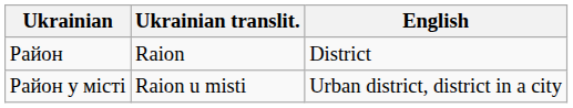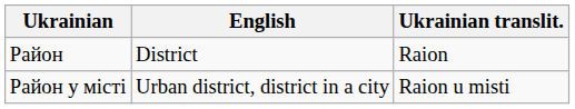 <table class="wikitable sortable">
 <tr>
 <th>Ukrainian</th>
+<th>English</th>
 <th>Ukrainian translit.</th>
-<th>English</th>
 </tr>
 <tr>
 <td>Район</td>
+<td>District</td>
 <td>Raion</td>
-<td>District</td>
 </tr>
 <tr>
 <td>Район у місті</td>
+<td>Urban district, district in a city</td>
 <td>Raion u misti</td>
-<td>Urban district, district in a city</td>
 </tr>
 </table>
